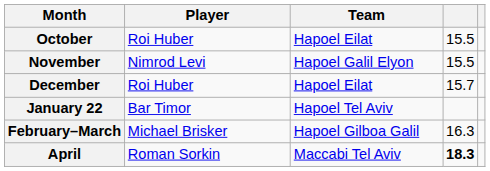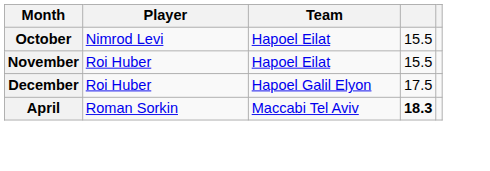 <table class="wikitable" style="text-align: center;">
 <tr>
 <th>Month</th>
 <th style="width:175px;">Player</th>
 <th style="width:160px;">Team</th>
 <th><a href='#'></a></th>
 <th></th>
 </tr>
 <tr>
 <th>October</th>
+<td align=left> <a href='#'>Nimrod Levi</a></td>
+<td align=left><a href='#'>Hapoel Eilat</a></td>
+<td>15.5</td>
+<td></td>
+</tr>
+<tr>
+<th>November</th>
 <td align=left> <a href='#'>Roi Huber</a> </td>
 <td align=left><a href='#'>Hapoel Eilat</a></td>
 <td>15.5</td>
 <td></td>
 </tr>
 <tr>
-<th>November</th>
-<td align=left> <a href='#'>Nimrod Levi</a></td>
-<td align=left><a href='#'>Hapoel Galil Elyon</a></td>
-<td>15.5</td>
-<td></td>
-</tr>
-<tr>
 <th>December</th>
 <td align=left> <a href='#'>Roi Huber</a> </td>
-<td align=left><a href='#'>Hapoel Eilat</a></td>
-<td>15.7</td>
-<td></td>
-</tr>
-<tr>
-<th>January 22</th>
-<td align=left> <a href='#'>Bar Timor</a></td>
-<td align=left><a href='#'>Hapoel Tel Aviv</a></td>
-<td></td>
-<td></td>
-</tr>
-<tr>
-<th>February–March</th>
-<td align=left> <a href='#'>Michael Brisker</a></td>
-<td align=left><a href='#'>Hapoel Gilboa Galil</a></td>
-<td>16.3</td>
+<td align=left><a href='#'>Hapoel Galil Elyon</a></td>
+<td>17.5</td>
 <td></td>
 </tr>
 <tr>
 <th>April</th>
 <td align=left> <a href='#'>Roman Sorkin</a></td>
 <td align=left><a href='#'>Maccabi Tel Aviv</a></td>
 <td><strong>18.3</strong></td>
 <td></td>
 </tr>
 </table>
